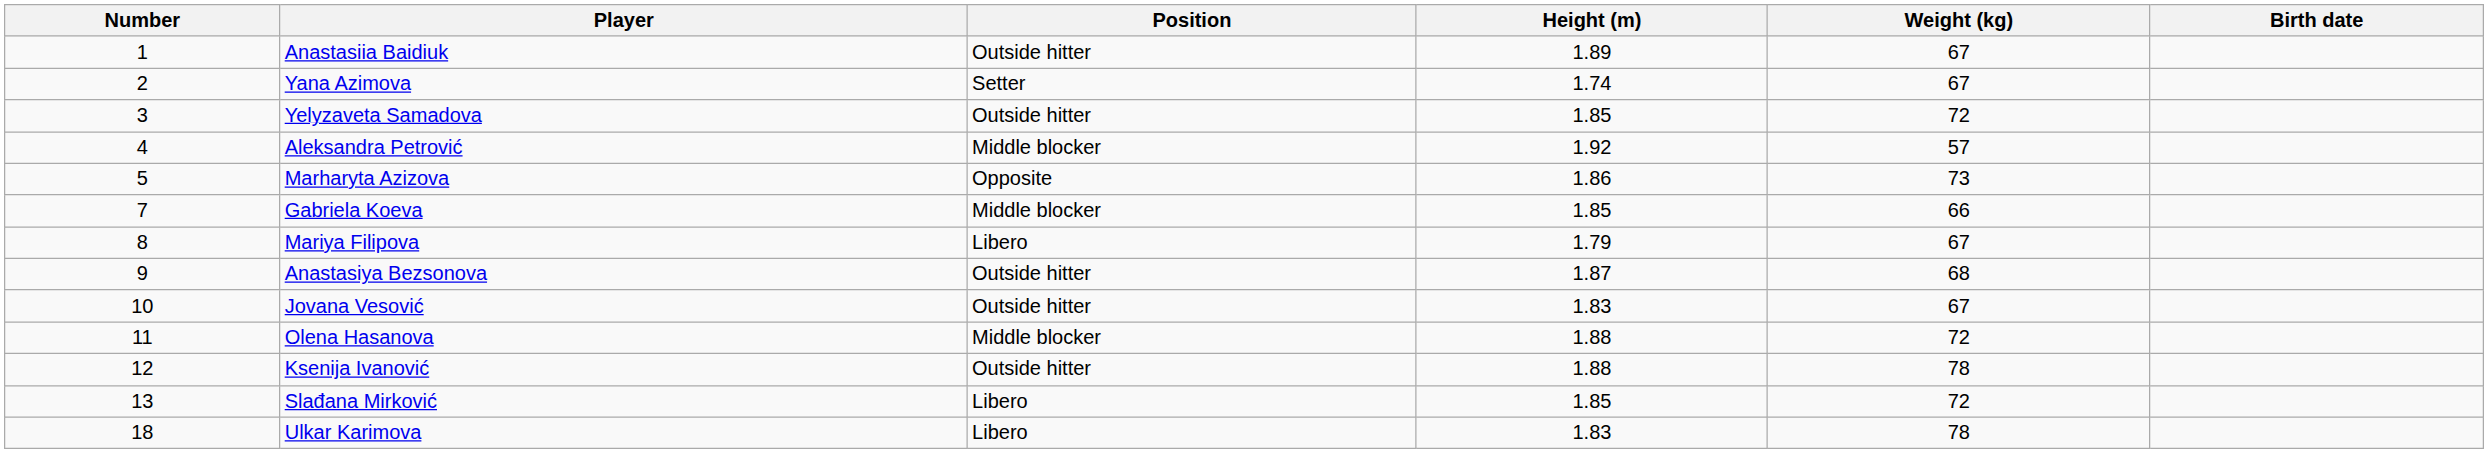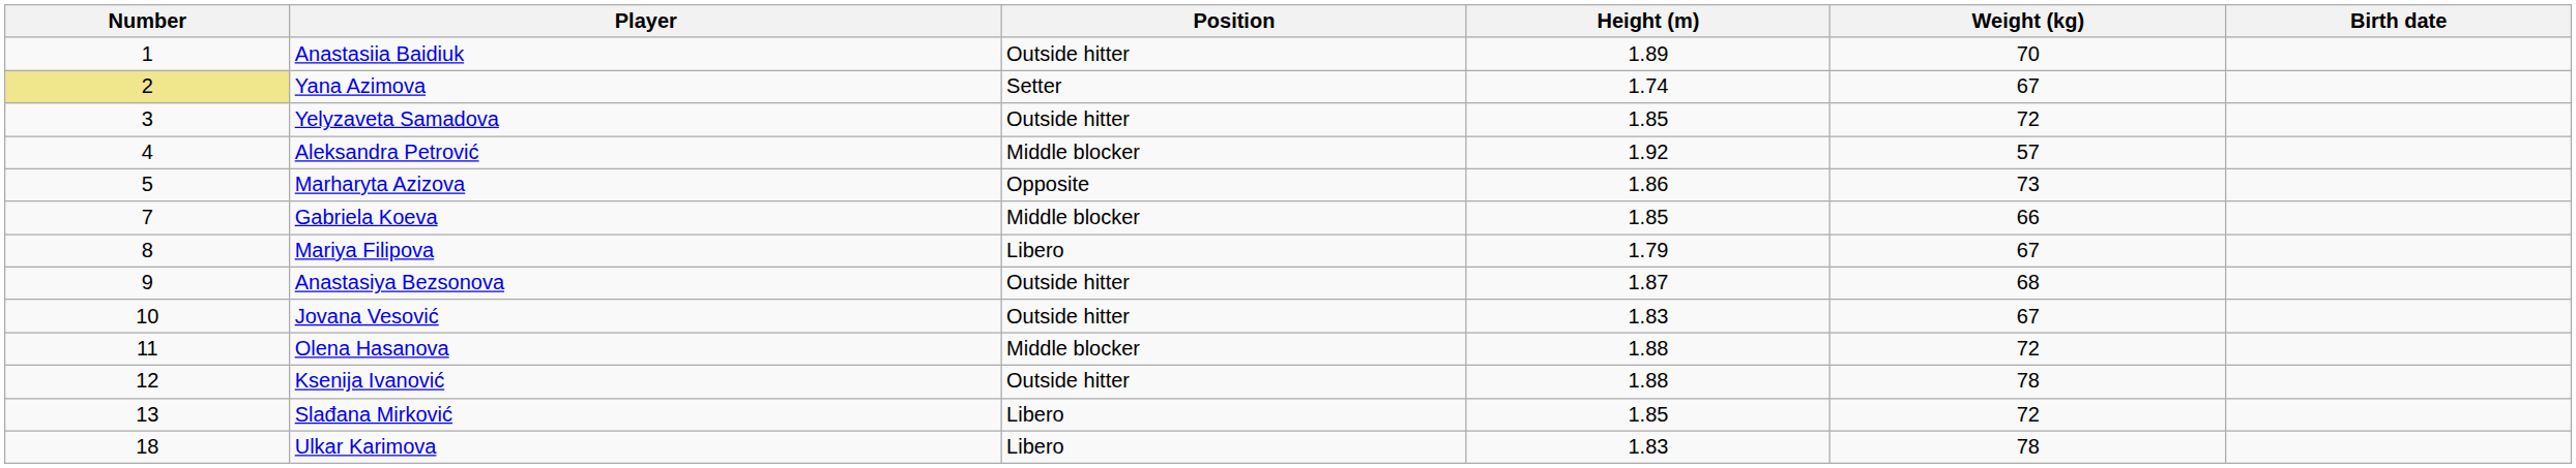 <table class="wikitable" style="width:100%;">
 <tr>
 <th>Number</th>
 <th>Player</th>
 <th>Position</th>
 <th>Height (m)</th>
 <th>Weight (kg)</th>
 <th>Birth date</th>
 </tr>
 <tr>
 <td align=center>1</td>
 <td> <a href='#'>Anastasiia Baidiuk</a></td>
 <td>Outside hitter</td>
 <td align=center>1.89</td>
-<td align=center>67</td>
+<td align=center>70</td>
 <td></td>
 </tr>
 <tr>
-<td align=center>2</td>
+<td align=center style="background: khaki;">2</td>
 <td> <a href='#'>Yana Azimova</a></td>
 <td>Setter</td>
 <td align=center>1.74</td>
 <td align=center>67</td>
 <td></td>
 </tr>
 <tr>
 <td align=center>3</td>
 <td> <a href='#'>Yelyzaveta Samadova</a></td>
 <td>Outside hitter</td>
 <td align=center>1.85</td>
 <td align=center>72</td>
 <td></td>
 </tr>
 <tr>
 <td align=center>4</td>
 <td> <a href='#'>Aleksandra Petrović</a></td>
 <td>Middle blocker</td>
 <td align=center>1.92</td>
 <td align=center>57</td>
 <td></td>
 </tr>
 <tr>
 <td align=center>5</td>
 <td> <a href='#'>Marharyta Azizova</a></td>
 <td>Opposite</td>
 <td align=center>1.86</td>
 <td align=center>73</td>
 <td></td>
 </tr>
 <tr>
 <td align=center>7</td>
 <td> <a href='#'>Gabriela Koeva</a></td>
 <td>Middle blocker</td>
 <td align=center>1.85</td>
 <td align=center>66</td>
 <td></td>
 </tr>
 <tr>
 <td align=center>8</td>
 <td> <a href='#'>Mariya Filipova</a></td>
 <td>Libero</td>
 <td align=center>1.79</td>
 <td align=center>67</td>
 <td></td>
 </tr>
 <tr>
 <td align=center>9</td>
 <td> <a href='#'>Anastasiya Bezsonova</a></td>
 <td>Outside hitter</td>
 <td align=center>1.87</td>
 <td align=center>68</td>
 <td></td>
 </tr>
 <tr>
 <td align=center>10</td>
 <td> <a href='#'>Jovana Vesović</a></td>
 <td>Outside hitter</td>
 <td align=center>1.83</td>
 <td align=center>67</td>
 <td></td>
 </tr>
 <tr>
 <td align=center>11</td>
 <td> <a href='#'>Olena Hasanova</a></td>
 <td>Middle blocker</td>
 <td align=center>1.88</td>
 <td align=center>72</td>
 <td></td>
 </tr>
 <tr>
 <td align=center>12</td>
 <td> <a href='#'>Ksenija Ivanović</a></td>
 <td>Outside hitter</td>
 <td align=center>1.88</td>
 <td align=center>78</td>
 <td></td>
 </tr>
 <tr>
 <td align=center>13</td>
 <td> <a href='#'>Slađana Mirković</a></td>
 <td>Libero</td>
 <td align=center>1.85</td>
 <td align=center>72</td>
 <td></td>
 </tr>
 <tr>
 <td align=center>18</td>
 <td> <a href='#'>Ulkar Karimova</a></td>
 <td>Libero</td>
 <td align=center>1.83</td>
 <td align=center>78</td>
 <td></td>
 </tr>
 </table>
